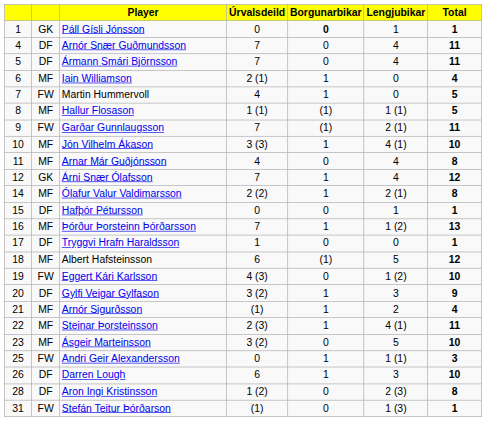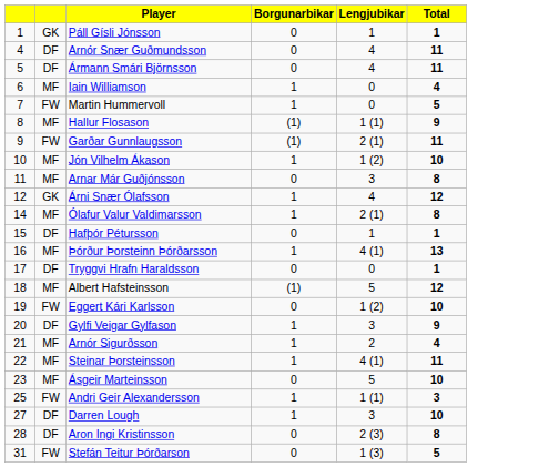 <table class="wikitable" style="text-align:center;">
 <tr>
 <th style="background:#ffff00; color:black; width:35px;"></th>
 <th style="background:#ffff00; color:black; width:35px;"></th>
 <th style="background:#ffff00; color:black; width:250px;">Player</th>
-<th style="background:#ffff00; color:black; width:75px;">Úrvalsdeild</th>
 <th style="background:#ffff00; color:black; width:75px;">Borgunarbikar</th>
 <th style="background:#ffff00; color:black; width:75px;">Lengjubikar</th>
 <th style="background:#ffff00; color:black; width:75px;">Total</th>
 </tr>
 <tr>
 <td>1</td>
 <td>GK</td>
 <td align=left> <a href='#'>Páll Gísli Jónsson</a></td>
 <td>0</td>
-<td><strong>0</strong></td>
 <td>1</td>
 <td><strong>1</strong></td>
 </tr>
 <tr>
 <td>4</td>
 <td>DF</td>
 <td align=left> <a href='#'>Arnór Snær Guðmundsson</a></td>
-<td>7</td>
 <td>0</td>
 <td>4</td>
 <td><strong>11</strong></td>
 </tr>
 <tr>
 <td>5</td>
 <td>DF</td>
 <td align=left> <a href='#'>Ármann Smári Björnsson</a></td>
-<td>7</td>
 <td>0</td>
 <td>4</td>
 <td><strong>11</strong></td>
 </tr>
 <tr>
 <td>6</td>
 <td>MF</td>
 <td align=left> <a href='#'>Iain Williamson</a></td>
-<td>2 (1)</td>
 <td>1</td>
 <td>0</td>
 <td><strong>4</strong></td>
 </tr>
 <tr>
 <td>7</td>
 <td>FW</td>
 <td align=left> Martin Hummervoll</td>
-<td>4</td>
 <td>1</td>
 <td>0</td>
 <td><strong>5</strong></td>
 </tr>
 <tr>
 <td>8</td>
 <td>MF</td>
 <td align=left> <a href='#'>Hallur Flosason</a></td>
-<td>1 (1)</td>
 <td>(1)</td>
 <td>1 (1)</td>
-<td><strong>5</strong></td>
+<td><strong>9</strong></td>
 </tr>
 <tr>
 <td>9</td>
 <td>FW</td>
 <td align=left> <a href='#'>Garðar Gunnlaugsson</a></td>
-<td>7</td>
 <td>(1)</td>
 <td>2 (1)</td>
 <td><strong>11</strong></td>
 </tr>
 <tr>
 <td>10</td>
 <td>MF</td>
 <td align=left> <a href='#'>Jón Vilhelm Ákason</a></td>
-<td>3 (3)</td>
 <td>1</td>
-<td>4 (1)</td>
+<td>1 (2)</td>
 <td><strong>10</strong></td>
 </tr>
 <tr>
 <td>11</td>
 <td>MF</td>
 <td align=left> <a href='#'>Arnar Már Guðjónsson</a></td>
-<td>4</td>
 <td>0</td>
-<td>4</td>
+<td>3</td>
 <td><strong>8</strong></td>
 </tr>
 <tr>
 <td>12</td>
 <td>GK</td>
 <td align=left> <a href='#'>Árni Snær Ólafsson</a></td>
-<td>7</td>
 <td>1</td>
 <td>4</td>
 <td><strong>12</strong></td>
 </tr>
 <tr>
 <td>14</td>
 <td>MF</td>
 <td align=left> <a href='#'>Ólafur Valur Valdimarsson</a></td>
-<td>2 (2)</td>
 <td>1</td>
 <td>2 (1)</td>
 <td><strong>8</strong></td>
 </tr>
 <tr>
 <td>15</td>
 <td>DF</td>
 <td align=left> <a href='#'>Hafþór Pétursson</a></td>
 <td>0</td>
-<td>0</td>
 <td>1</td>
 <td><strong>1</strong></td>
 </tr>
 <tr>
 <td>16</td>
 <td>MF</td>
 <td align=left> <a href='#'>Þórður Þorsteinn Þórðarsson</a></td>
-<td>7</td>
 <td>1</td>
-<td>1 (2)</td>
+<td>4 (1)</td>
 <td><strong>13</strong></td>
 </tr>
 <tr>
 <td>17</td>
 <td>DF</td>
 <td align=left> <a href='#'>Tryggvi Hrafn Haraldsson</a></td>
-<td>1</td>
 <td>0</td>
 <td>0</td>
 <td><strong>1</strong></td>
 </tr>
 <tr>
 <td>18</td>
 <td>MF</td>
 <td align=left> Albert Hafsteinsson</td>
-<td>6</td>
 <td>(1)</td>
 <td>5</td>
 <td><strong>12</strong></td>
 </tr>
 <tr>
 <td>19</td>
 <td>FW</td>
 <td align=left> <a href='#'>Eggert Kári Karlsson</a></td>
-<td>4 (3)</td>
 <td>0</td>
 <td>1 (2)</td>
 <td><strong>10</strong></td>
 </tr>
 <tr>
 <td>20</td>
 <td>DF</td>
 <td align=left> <a href='#'>Gylfi Veigar Gylfason</a></td>
-<td>3 (2)</td>
 <td>1</td>
 <td>3</td>
 <td><strong>9</strong></td>
 </tr>
 <tr>
 <td>21</td>
 <td>MF</td>
 <td align=left> <a href='#'>Arnór Sigurðsson</a></td>
-<td>(1)</td>
 <td>1</td>
 <td>2</td>
 <td><strong>4</strong></td>
 </tr>
 <tr>
 <td>22</td>
 <td>MF</td>
 <td align=left> <a href='#'>Steinar Þorsteinsson</a></td>
-<td>2 (3)</td>
 <td>1</td>
 <td>4 (1)</td>
 <td><strong>11</strong></td>
 </tr>
 <tr>
 <td>23</td>
 <td>MF</td>
 <td align=left> <a href='#'>Ásgeir Marteinsson</a></td>
-<td>3 (2)</td>
 <td>0</td>
 <td>5</td>
 <td><strong>10</strong></td>
 </tr>
 <tr>
 <td>25</td>
 <td>FW</td>
 <td align=left> <a href='#'>Andri Geir Alexandersson</a></td>
-<td>0</td>
 <td>1</td>
 <td>1 (1)</td>
 <td><strong>3</strong></td>
 </tr>
 <tr>
-<td>26</td>
+<td>27</td>
 <td>DF</td>
 <td align=left> <a href='#'>Darren Lough</a></td>
-<td>6</td>
 <td>1</td>
 <td>3</td>
 <td><strong>10</strong></td>
 </tr>
 <tr>
 <td>28</td>
 <td>DF</td>
 <td align=left> <a href='#'>Aron Ingi Kristinsson</a></td>
-<td>1 (2)</td>
 <td>0</td>
 <td>2 (3)</td>
 <td><strong>8</strong></td>
 </tr>
 <tr>
 <td>31</td>
 <td>FW</td>
 <td align=left> <a href='#'>Stefán Teitur Þórðarson</a></td>
-<td>(1)</td>
 <td>0</td>
 <td>1 (3)</td>
-<td><strong>1</strong></td>
+<td><strong>5</strong></td>
 </tr>
 </table>
